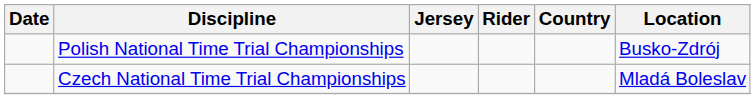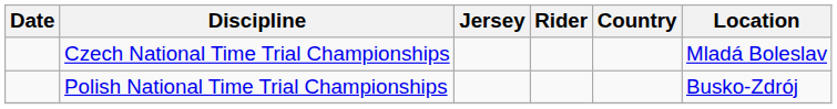 <table class="wikitable">
 <tr>
 <th>Date</th>
 <th>Discipline</th>
 <th>Jersey</th>
 <th>Rider</th>
 <th>Country</th>
 <th>Location</th>
 </tr>
 <tr>
 <td></td>
+<td><a href='#'>Czech National Time Trial Championships</a></td>
+<td></td>
+<td></td>
+<td></td>
+<td><a href='#'>Mladá Boleslav</a></td>
+</tr>
+<tr>
+<td></td>
 <td><a href='#'>Polish National Time Trial Championships</a></td>
 <td></td>
 <td></td>
 <td></td>
 <td><a href='#'>Busko-Zdrój</a></td>
 </tr>
 <tr>
-<td></td>
-<td><a href='#'>Czech National Time Trial Championships</a></td>
-<td></td>
-<td></td>
-<td></td>
-<td><a href='#'>Mladá Boleslav</a></td>
-</tr>
-<tr>
 </tr>
 </table>
